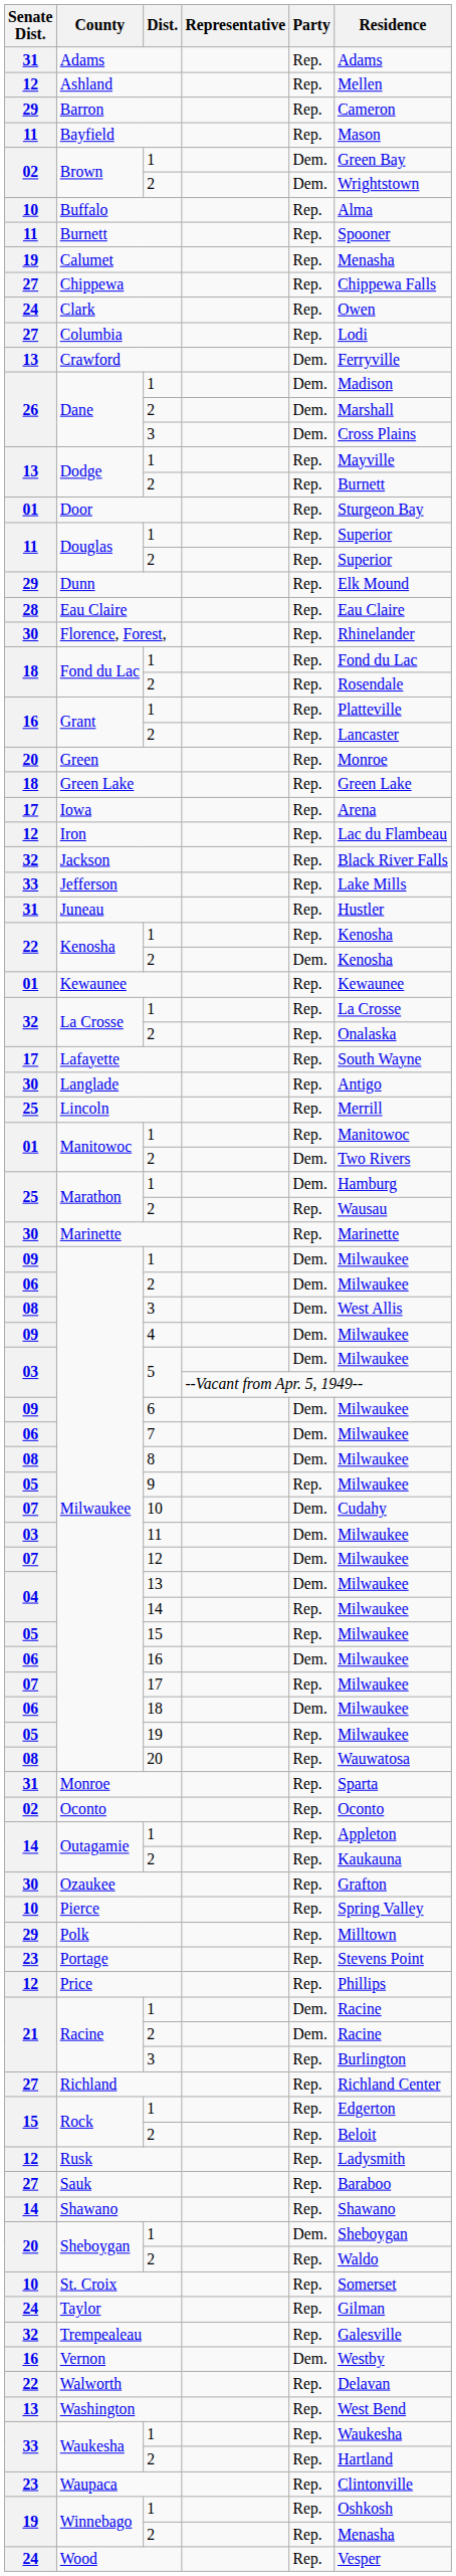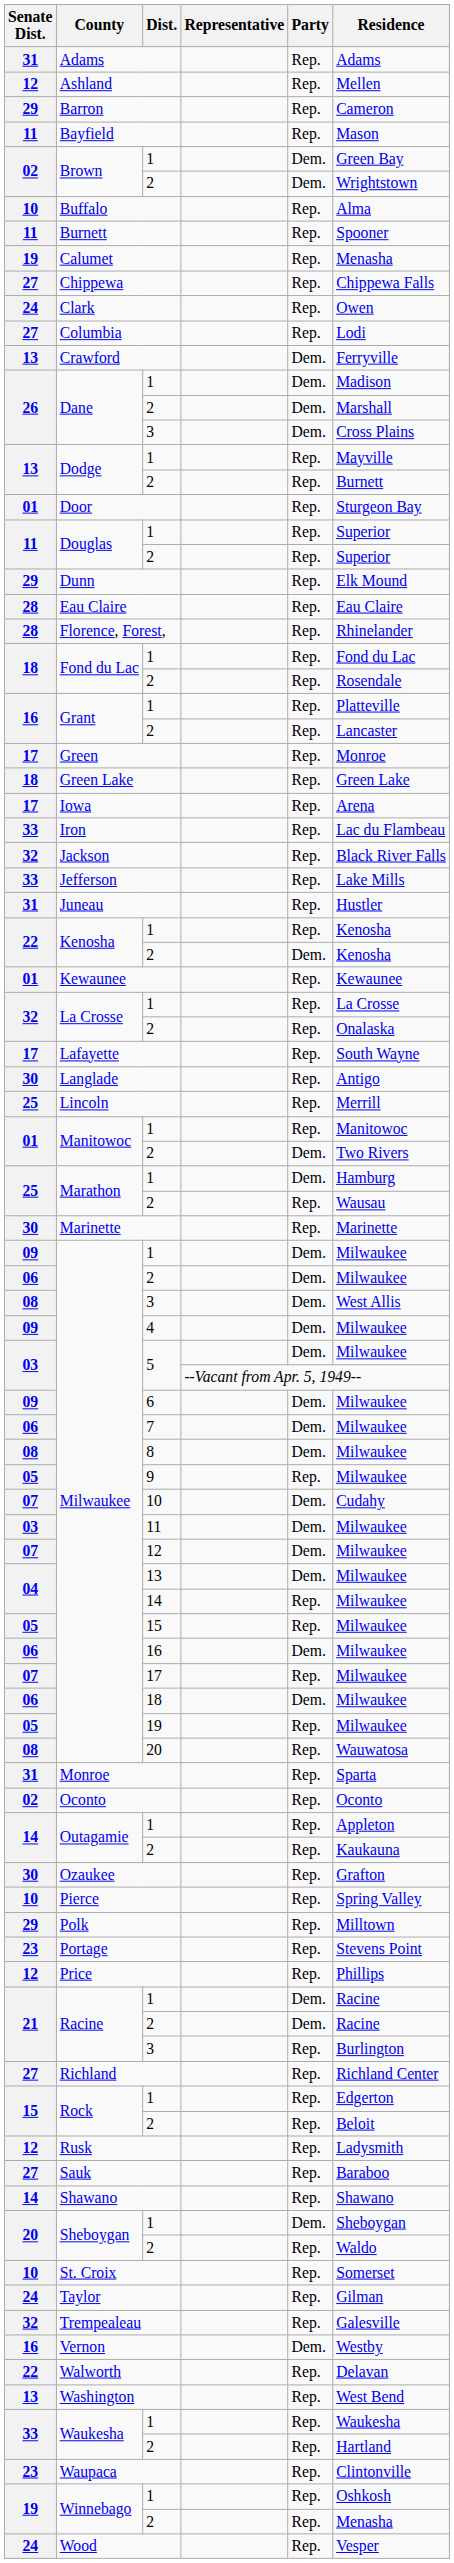 <table class="wikitable sortable">
 <tr>
 <th>Senate<br>Dist.</th>
 <th>County</th>
 <th>Dist.</th>
 <th>Representative</th>
 <th>Party</th>
 <th>Residence</th>
 </tr>
 <tr>
 <th><a href='#'>31</a></th>
 <td text-align="left" colspan="2"><a href='#'>Adams</a> </td>
 <td></td>
 <td>Rep.</td>
 <td><a href='#'>Adams</a></td>
 </tr>
 <tr>
 <th><a href='#'>12</a></th>
 <td text-align="left" colspan="2"><a href='#'>Ashland</a></td>
 <td></td>
 <td>Rep.</td>
 <td><a href='#'>Mellen</a></td>
 </tr>
 <tr>
 <th><a href='#'>29</a></th>
 <td text-align="left" colspan="2"><a href='#'>Barron</a></td>
 <td></td>
 <td>Rep.</td>
 <td><a href='#'>Cameron</a></td>
 </tr>
 <tr>
 <th><a href='#'>11</a></th>
 <td text-align="left" colspan="2"><a href='#'>Bayfield</a></td>
 <td></td>
 <td>Rep.</td>
 <td><a href='#'>Mason</a></td>
 </tr>
 <tr>
 <th rowspan="2"><a href='#'>02</a></th>
 <td text-align="left" rowspan="2"><a href='#'>Brown</a></td>
 <td>1</td>
 <td></td>
 <td>Dem.</td>
 <td><a href='#'>Green Bay</a></td>
 </tr>
 <tr>
 <td>2</td>
 <td></td>
 <td>Dem.</td>
 <td><a href='#'>Wrightstown</a></td>
 </tr>
 <tr>
 <th><a href='#'>10</a></th>
 <td text-align="left" colspan="2"><a href='#'>Buffalo</a> </td>
 <td></td>
 <td>Rep.</td>
 <td><a href='#'>Alma</a></td>
 </tr>
 <tr>
 <th><a href='#'>11</a></th>
 <td text-align="left" colspan="2"><a href='#'>Burnett</a> </td>
 <td></td>
 <td>Rep.</td>
 <td><a href='#'>Spooner</a></td>
 </tr>
 <tr>
 <th><a href='#'>19</a></th>
 <td text-align="left" colspan="2"><a href='#'>Calumet</a></td>
 <td></td>
 <td>Rep.</td>
 <td><a href='#'>Menasha</a></td>
 </tr>
 <tr>
 <th><a href='#'>27</a></th>
 <td text-align="left" colspan="2"><a href='#'>Chippewa</a></td>
 <td></td>
 <td>Rep.</td>
 <td><a href='#'>Chippewa Falls</a></td>
 </tr>
 <tr>
 <th><a href='#'>24</a></th>
 <td text-align="left" colspan="2"><a href='#'>Clark</a></td>
 <td></td>
 <td>Rep.</td>
 <td><a href='#'>Owen</a></td>
 </tr>
 <tr>
 <th><a href='#'>27</a></th>
 <td text-align="left" colspan="2"><a href='#'>Columbia</a></td>
 <td></td>
 <td>Rep.</td>
 <td><a href='#'>Lodi</a></td>
 </tr>
 <tr>
 <th><a href='#'>13</a></th>
 <td text-align="left" colspan="2"><a href='#'>Crawford</a></td>
 <td></td>
 <td>Dem.</td>
 <td><a href='#'>Ferryville</a></td>
 </tr>
 <tr>
 <th rowspan="3"><a href='#'>26</a></th>
 <td text-align="left" rowspan="3"><a href='#'>Dane</a></td>
 <td>1</td>
 <td></td>
 <td>Dem.</td>
 <td><a href='#'>Madison</a></td>
 </tr>
 <tr>
 <td>2</td>
 <td></td>
 <td>Dem.</td>
 <td><a href='#'>Marshall</a></td>
 </tr>
 <tr>
 <td>3</td>
 <td></td>
 <td>Dem.</td>
 <td><a href='#'>Cross Plains</a></td>
 </tr>
 <tr>
 <th rowspan="2"><a href='#'>13</a></th>
 <td text-align="left" rowspan="2"><a href='#'>Dodge</a></td>
 <td>1</td>
 <td></td>
 <td>Rep.</td>
 <td><a href='#'>Mayville</a></td>
 </tr>
 <tr>
 <td>2</td>
 <td></td>
 <td>Rep.</td>
 <td><a href='#'>Burnett</a></td>
 </tr>
 <tr>
 <th><a href='#'>01</a></th>
 <td text-align="left" colspan="2"><a href='#'>Door</a></td>
 <td></td>
 <td>Rep.</td>
 <td><a href='#'>Sturgeon Bay</a></td>
 </tr>
 <tr>
 <th rowspan="2"><a href='#'>11</a></th>
 <td text-align="left" rowspan="2"><a href='#'>Douglas</a></td>
 <td>1</td>
 <td></td>
 <td>Rep.</td>
 <td><a href='#'>Superior</a></td>
 </tr>
 <tr>
 <td>2</td>
 <td></td>
 <td>Rep.</td>
 <td><a href='#'>Superior</a></td>
 </tr>
 <tr>
 <th><a href='#'>29</a></th>
 <td text-align="left" colspan="2"><a href='#'>Dunn</a></td>
 <td></td>
 <td>Rep.</td>
 <td><a href='#'>Elk Mound</a></td>
 </tr>
 <tr>
 <th><a href='#'>28</a></th>
 <td text-align="left" colspan="2"><a href='#'>Eau Claire</a></td>
 <td></td>
 <td>Rep.</td>
 <td><a href='#'>Eau Claire</a></td>
 </tr>
 <tr>
-<th><a href='#'>30</a></th>
+<th><a href='#'>28</a></th>
 <td text-align="left" colspan="2"><a href='#'>Florence</a>, <a href='#'>Forest</a>, </td>
 <td></td>
 <td>Rep.</td>
 <td><a href='#'>Rhinelander</a></td>
 </tr>
 <tr>
 <th rowspan="2"><a href='#'>18</a></th>
 <td text-align="left" rowspan="2"><a href='#'>Fond du Lac</a></td>
 <td>1</td>
 <td></td>
 <td>Rep.</td>
 <td><a href='#'>Fond du Lac</a></td>
 </tr>
 <tr>
 <td>2</td>
 <td></td>
 <td>Rep.</td>
 <td><a href='#'>Rosendale</a></td>
 </tr>
 <tr>
 <th rowspan="2"><a href='#'>16</a></th>
 <td text-align="left" rowspan="2"><a href='#'>Grant</a></td>
 <td>1</td>
 <td></td>
 <td>Rep.</td>
 <td><a href='#'>Platteville</a></td>
 </tr>
 <tr>
 <td>2</td>
 <td></td>
 <td>Rep.</td>
 <td><a href='#'>Lancaster</a></td>
 </tr>
 <tr>
-<th><a href='#'>20</a></th>
+<th><a href='#'>17</a></th>
 <td text-align="left" colspan="2"><a href='#'>Green</a></td>
 <td></td>
 <td>Rep.</td>
 <td><a href='#'>Monroe</a></td>
 </tr>
 <tr>
 <th><a href='#'>18</a></th>
 <td text-align="left" colspan="2"><a href='#'>Green Lake</a> </td>
 <td></td>
 <td>Rep.</td>
 <td><a href='#'>Green Lake</a></td>
 </tr>
 <tr>
 <th><a href='#'>17</a></th>
 <td text-align="left" colspan="2"><a href='#'>Iowa</a></td>
 <td></td>
 <td>Rep.</td>
 <td><a href='#'>Arena</a></td>
 </tr>
 <tr>
-<th><a href='#'>12</a></th>
+<th><a href='#'>33</a></th>
 <td text-align="left" colspan="2"><a href='#'>Iron</a> </td>
 <td></td>
 <td>Rep.</td>
 <td><a href='#'>Lac du Flambeau</a></td>
 </tr>
 <tr>
 <th><a href='#'>32</a></th>
 <td text-align="left" colspan="2"><a href='#'>Jackson</a></td>
 <td></td>
 <td>Rep.</td>
 <td><a href='#'>Black River Falls</a></td>
 </tr>
 <tr>
 <th><a href='#'>33</a></th>
 <td text-align="left" colspan="2"><a href='#'>Jefferson</a></td>
 <td></td>
 <td>Rep.</td>
 <td><a href='#'>Lake Mills</a></td>
 </tr>
 <tr>
 <th><a href='#'>31</a></th>
 <td text-align="left" colspan="2"><a href='#'>Juneau</a></td>
 <td></td>
 <td>Rep.</td>
 <td><a href='#'>Hustler</a></td>
 </tr>
 <tr>
 <th rowspan="2"><a href='#'>22</a></th>
 <td text-align="left" rowspan="2"><a href='#'>Kenosha</a></td>
 <td>1</td>
 <td></td>
 <td>Rep.</td>
 <td><a href='#'>Kenosha</a></td>
 </tr>
 <tr>
 <td>2</td>
 <td></td>
 <td>Dem.</td>
 <td><a href='#'>Kenosha</a></td>
 </tr>
 <tr>
 <th><a href='#'>01</a></th>
 <td text-align="left" colspan="2"><a href='#'>Kewaunee</a></td>
 <td></td>
 <td>Rep.</td>
 <td><a href='#'>Kewaunee</a></td>
 </tr>
 <tr>
 <th rowspan="2"><a href='#'>32</a></th>
 <td text-align="left" rowspan="2"><a href='#'>La Crosse</a></td>
 <td>1</td>
 <td></td>
 <td>Rep.</td>
 <td><a href='#'>La Crosse</a></td>
 </tr>
 <tr>
 <td>2</td>
 <td></td>
 <td>Rep.</td>
 <td><a href='#'>Onalaska</a></td>
 </tr>
 <tr>
 <th><a href='#'>17</a></th>
 <td text-align="left" colspan="2"><a href='#'>Lafayette</a></td>
 <td></td>
 <td>Rep.</td>
 <td><a href='#'>South Wayne</a></td>
 </tr>
 <tr>
 <th><a href='#'>30</a></th>
 <td text-align="left" colspan="2"><a href='#'>Langlade</a></td>
 <td></td>
 <td>Rep.</td>
 <td><a href='#'>Antigo</a></td>
 </tr>
 <tr>
 <th><a href='#'>25</a></th>
 <td text-align="left" colspan="2"><a href='#'>Lincoln</a></td>
 <td></td>
 <td>Rep.</td>
 <td><a href='#'>Merrill</a></td>
 </tr>
 <tr>
 <th rowspan="2"><a href='#'>01</a></th>
 <td rowspan="2" text-align="left"><a href='#'>Manitowoc</a></td>
 <td>1</td>
 <td></td>
 <td>Rep.</td>
 <td><a href='#'>Manitowoc</a></td>
 </tr>
 <tr>
 <td>2</td>
 <td></td>
 <td>Dem.</td>
 <td><a href='#'>Two Rivers</a></td>
 </tr>
 <tr>
 <th rowspan="2"><a href='#'>25</a></th>
 <td text-align="left" rowspan="2"><a href='#'>Marathon</a></td>
 <td>1</td>
 <td></td>
 <td>Dem.</td>
 <td><a href='#'>Hamburg</a></td>
 </tr>
 <tr>
 <td>2</td>
 <td></td>
 <td>Rep.</td>
 <td><a href='#'>Wausau</a></td>
 </tr>
 <tr>
 <th><a href='#'>30</a></th>
 <td text-align="left" colspan="2"><a href='#'>Marinette</a></td>
 <td></td>
 <td>Rep.</td>
 <td><a href='#'>Marinette</a></td>
 </tr>
 <tr>
 <th><a href='#'>09</a></th>
 <td text-align="left" rowspan="21"><a href='#'>Milwaukee</a></td>
 <td>1</td>
 <td></td>
 <td>Dem.</td>
 <td><a href='#'>Milwaukee</a></td>
 </tr>
 <tr>
 <th><a href='#'>06</a></th>
 <td>2</td>
 <td></td>
 <td>Dem.</td>
 <td><a href='#'>Milwaukee</a></td>
 </tr>
 <tr>
 <th><a href='#'>08</a></th>
 <td>3</td>
 <td></td>
 <td>Dem.</td>
 <td><a href='#'>West Allis</a></td>
 </tr>
 <tr>
 <th><a href='#'>09</a></th>
 <td>4</td>
 <td></td>
 <td>Dem.</td>
 <td><a href='#'>Milwaukee</a></td>
 </tr>
 <tr>
 <th rowspan="2"><a href='#'>03</a></th>
 <td rowspan="2">5</td>
 <td> </td>
 <td>Dem.</td>
 <td><a href='#'>Milwaukee</a></td>
 </tr>
 <tr>
 <td colspan="3"><em>--Vacant from Apr. 5, 1949--</em></td>
 </tr>
 <tr>
 <th><a href='#'>09</a></th>
 <td>6</td>
 <td></td>
 <td>Dem.</td>
 <td><a href='#'>Milwaukee</a></td>
 </tr>
 <tr>
 <th><a href='#'>06</a></th>
 <td>7</td>
 <td></td>
 <td>Dem.</td>
 <td><a href='#'>Milwaukee</a></td>
 </tr>
 <tr>
 <th><a href='#'>08</a></th>
 <td>8</td>
 <td></td>
 <td>Dem.</td>
 <td><a href='#'>Milwaukee</a></td>
 </tr>
 <tr>
 <th><a href='#'>05</a></th>
 <td>9</td>
 <td></td>
 <td>Rep.</td>
 <td><a href='#'>Milwaukee</a></td>
 </tr>
 <tr>
 <th><a href='#'>07</a></th>
 <td>10</td>
 <td></td>
 <td>Dem.</td>
 <td><a href='#'>Cudahy</a></td>
 </tr>
 <tr>
 <th><a href='#'>03</a></th>
 <td>11</td>
 <td></td>
 <td>Dem.</td>
 <td><a href='#'>Milwaukee</a></td>
 </tr>
 <tr>
 <th><a href='#'>07</a></th>
 <td>12</td>
 <td> </td>
 <td>Dem.</td>
 <td><a href='#'>Milwaukee</a></td>
 </tr>
 <tr>
 <th rowspan="2"><a href='#'>04</a></th>
 <td>13</td>
 <td></td>
 <td>Dem.</td>
 <td><a href='#'>Milwaukee</a></td>
 </tr>
 <tr>
 <td>14</td>
 <td> </td>
 <td>Rep.</td>
 <td><a href='#'>Milwaukee</a></td>
 </tr>
 <tr>
 <th><a href='#'>05</a></th>
 <td>15</td>
 <td></td>
 <td>Rep.</td>
 <td><a href='#'>Milwaukee</a></td>
 </tr>
 <tr>
 <th><a href='#'>06</a></th>
 <td>16</td>
 <td></td>
 <td>Dem.</td>
 <td><a href='#'>Milwaukee</a></td>
 </tr>
 <tr>
 <th><a href='#'>07</a></th>
 <td>17</td>
 <td></td>
 <td>Rep.</td>
 <td><a href='#'>Milwaukee</a></td>
 </tr>
 <tr>
 <th><a href='#'>06</a></th>
 <td>18</td>
 <td></td>
 <td>Dem.</td>
 <td><a href='#'>Milwaukee</a></td>
 </tr>
 <tr>
 <th><a href='#'>05</a></th>
 <td>19</td>
 <td></td>
 <td>Rep.</td>
 <td><a href='#'>Milwaukee</a></td>
 </tr>
 <tr>
 <th><a href='#'>08</a></th>
 <td>20</td>
 <td></td>
 <td>Rep.</td>
 <td><a href='#'>Wauwatosa</a></td>
 </tr>
 <tr>
 <th><a href='#'>31</a></th>
 <td text-align="left" colspan="2"><a href='#'>Monroe</a></td>
 <td></td>
 <td>Rep.</td>
 <td><a href='#'>Sparta</a></td>
 </tr>
 <tr>
 <th><a href='#'>02</a></th>
 <td text-align="left" colspan="2"><a href='#'>Oconto</a></td>
 <td></td>
 <td>Rep.</td>
 <td><a href='#'>Oconto</a></td>
 </tr>
 <tr>
 <th rowspan="2"><a href='#'>14</a></th>
 <td text-align="left" rowspan="2"><a href='#'>Outagamie</a></td>
 <td>1</td>
 <td></td>
 <td>Rep.</td>
 <td><a href='#'>Appleton</a></td>
 </tr>
 <tr>
 <td>2</td>
 <td></td>
 <td>Rep.</td>
 <td><a href='#'>Kaukauna</a></td>
 </tr>
 <tr>
 <th><a href='#'>30</a></th>
 <td text-align="left" colspan="2"><a href='#'>Ozaukee</a></td>
 <td></td>
 <td>Rep.</td>
 <td><a href='#'>Grafton</a></td>
 </tr>
 <tr>
 <th><a href='#'>10</a></th>
 <td text-align="left" colspan="2"><a href='#'>Pierce</a></td>
 <td></td>
 <td>Rep.</td>
 <td><a href='#'>Spring Valley</a></td>
 </tr>
 <tr>
 <th><a href='#'>29</a></th>
 <td text-align="left" colspan="2"><a href='#'>Polk</a></td>
 <td></td>
 <td>Rep.</td>
 <td><a href='#'>Milltown</a></td>
 </tr>
 <tr>
 <th><a href='#'>23</a></th>
 <td text-align="left" colspan="2"><a href='#'>Portage</a></td>
 <td></td>
 <td>Rep.</td>
 <td><a href='#'>Stevens Point</a></td>
 </tr>
 <tr>
 <th><a href='#'>12</a></th>
 <td text-align="left" colspan="2"><a href='#'>Price</a></td>
 <td></td>
 <td>Rep.</td>
 <td><a href='#'>Phillips</a></td>
 </tr>
 <tr>
 <th rowspan="3"><a href='#'>21</a></th>
 <td text-align="left" rowspan="3"><a href='#'>Racine</a></td>
 <td>1</td>
 <td></td>
 <td>Dem.</td>
 <td><a href='#'>Racine</a></td>
 </tr>
 <tr>
 <td>2</td>
 <td></td>
 <td>Dem.</td>
 <td><a href='#'>Racine</a></td>
 </tr>
 <tr>
 <td>3</td>
 <td> </td>
 <td>Rep.</td>
 <td><a href='#'>Burlington</a></td>
 </tr>
 <tr>
 <th><a href='#'>27</a></th>
 <td text-align="left" colspan="2"><a href='#'>Richland</a></td>
 <td></td>
 <td>Rep.</td>
 <td><a href='#'>Richland Center</a></td>
 </tr>
 <tr>
 <th rowspan="2"><a href='#'>15</a></th>
 <td text-align="left" rowspan="2"><a href='#'>Rock</a></td>
 <td>1</td>
 <td></td>
 <td>Rep.</td>
 <td><a href='#'>Edgerton</a></td>
 </tr>
 <tr>
 <td>2</td>
 <td></td>
 <td>Rep.</td>
 <td><a href='#'>Beloit</a></td>
 </tr>
 <tr>
 <th><a href='#'>12</a></th>
 <td text-align="left" colspan="2"><a href='#'>Rusk</a> </td>
 <td></td>
 <td>Rep.</td>
 <td><a href='#'>Ladysmith</a></td>
 </tr>
 <tr>
 <th><a href='#'>27</a></th>
 <td text-align="left" colspan="2"><a href='#'>Sauk</a></td>
 <td></td>
 <td>Rep.</td>
 <td><a href='#'>Baraboo</a></td>
 </tr>
 <tr>
 <th><a href='#'>14</a></th>
 <td text-align="left" colspan="2"><a href='#'>Shawano</a></td>
 <td></td>
 <td>Rep.</td>
 <td><a href='#'>Shawano</a></td>
 </tr>
 <tr>
 <th rowspan="2"><a href='#'>20</a></th>
 <td text-align="left" rowspan="2"><a href='#'>Sheboygan</a></td>
 <td>1</td>
 <td></td>
 <td>Dem.</td>
 <td><a href='#'>Sheboygan</a></td>
 </tr>
 <tr>
 <td>2</td>
 <td></td>
 <td>Rep.</td>
 <td><a href='#'>Waldo</a></td>
 </tr>
 <tr>
 <th><a href='#'>10</a></th>
 <td text-align="left" colspan="2"><a href='#'>St. Croix</a></td>
 <td></td>
 <td>Rep.</td>
 <td><a href='#'>Somerset</a></td>
 </tr>
 <tr>
 <th><a href='#'>24</a></th>
 <td text-align="left" colspan="2"><a href='#'>Taylor</a></td>
 <td></td>
 <td>Rep.</td>
 <td><a href='#'>Gilman</a></td>
 </tr>
 <tr>
 <th><a href='#'>32</a></th>
 <td text-align="left" colspan="2"><a href='#'>Trempealeau</a></td>
 <td></td>
 <td>Rep.</td>
 <td><a href='#'>Galesville</a></td>
 </tr>
 <tr>
 <th><a href='#'>16</a></th>
 <td text-align="left" colspan="2"><a href='#'>Vernon</a></td>
 <td></td>
 <td>Dem.</td>
 <td><a href='#'>Westby</a></td>
 </tr>
 <tr>
 <th><a href='#'>22</a></th>
 <td text-align="left" colspan="2"><a href='#'>Walworth</a></td>
 <td></td>
 <td>Rep.</td>
 <td><a href='#'>Delavan</a></td>
 </tr>
 <tr>
 <th><a href='#'>13</a></th>
 <td text-align="left" colspan="2"><a href='#'>Washington</a></td>
 <td></td>
 <td>Rep.</td>
 <td><a href='#'>West Bend</a></td>
 </tr>
 <tr>
 <th rowspan="2"><a href='#'>33</a></th>
 <td text-align="left" rowspan="2"><a href='#'>Waukesha</a></td>
 <td>1</td>
 <td></td>
 <td>Rep.</td>
 <td><a href='#'>Waukesha</a></td>
 </tr>
 <tr>
 <td>2</td>
 <td></td>
 <td>Rep.</td>
 <td><a href='#'>Hartland</a></td>
 </tr>
 <tr>
 <th><a href='#'>23</a></th>
 <td text-align="left" colspan="2"><a href='#'>Waupaca</a></td>
 <td></td>
 <td>Rep.</td>
 <td><a href='#'>Clintonville</a></td>
 </tr>
 <tr>
 <th rowspan="2"><a href='#'>19</a></th>
 <td text-align="left" rowspan="2"><a href='#'>Winnebago</a></td>
 <td>1</td>
 <td></td>
 <td>Rep.</td>
 <td><a href='#'>Oshkosh</a></td>
 </tr>
 <tr>
 <td>2</td>
 <td></td>
 <td>Rep.</td>
 <td><a href='#'>Menasha</a></td>
 </tr>
 <tr>
 <th><a href='#'>24</a></th>
 <td text-align="left" colspan="2"><a href='#'>Wood</a></td>
 <td></td>
 <td>Rep.</td>
 <td><a href='#'>Vesper</a></td>
 </tr>
 </table>
